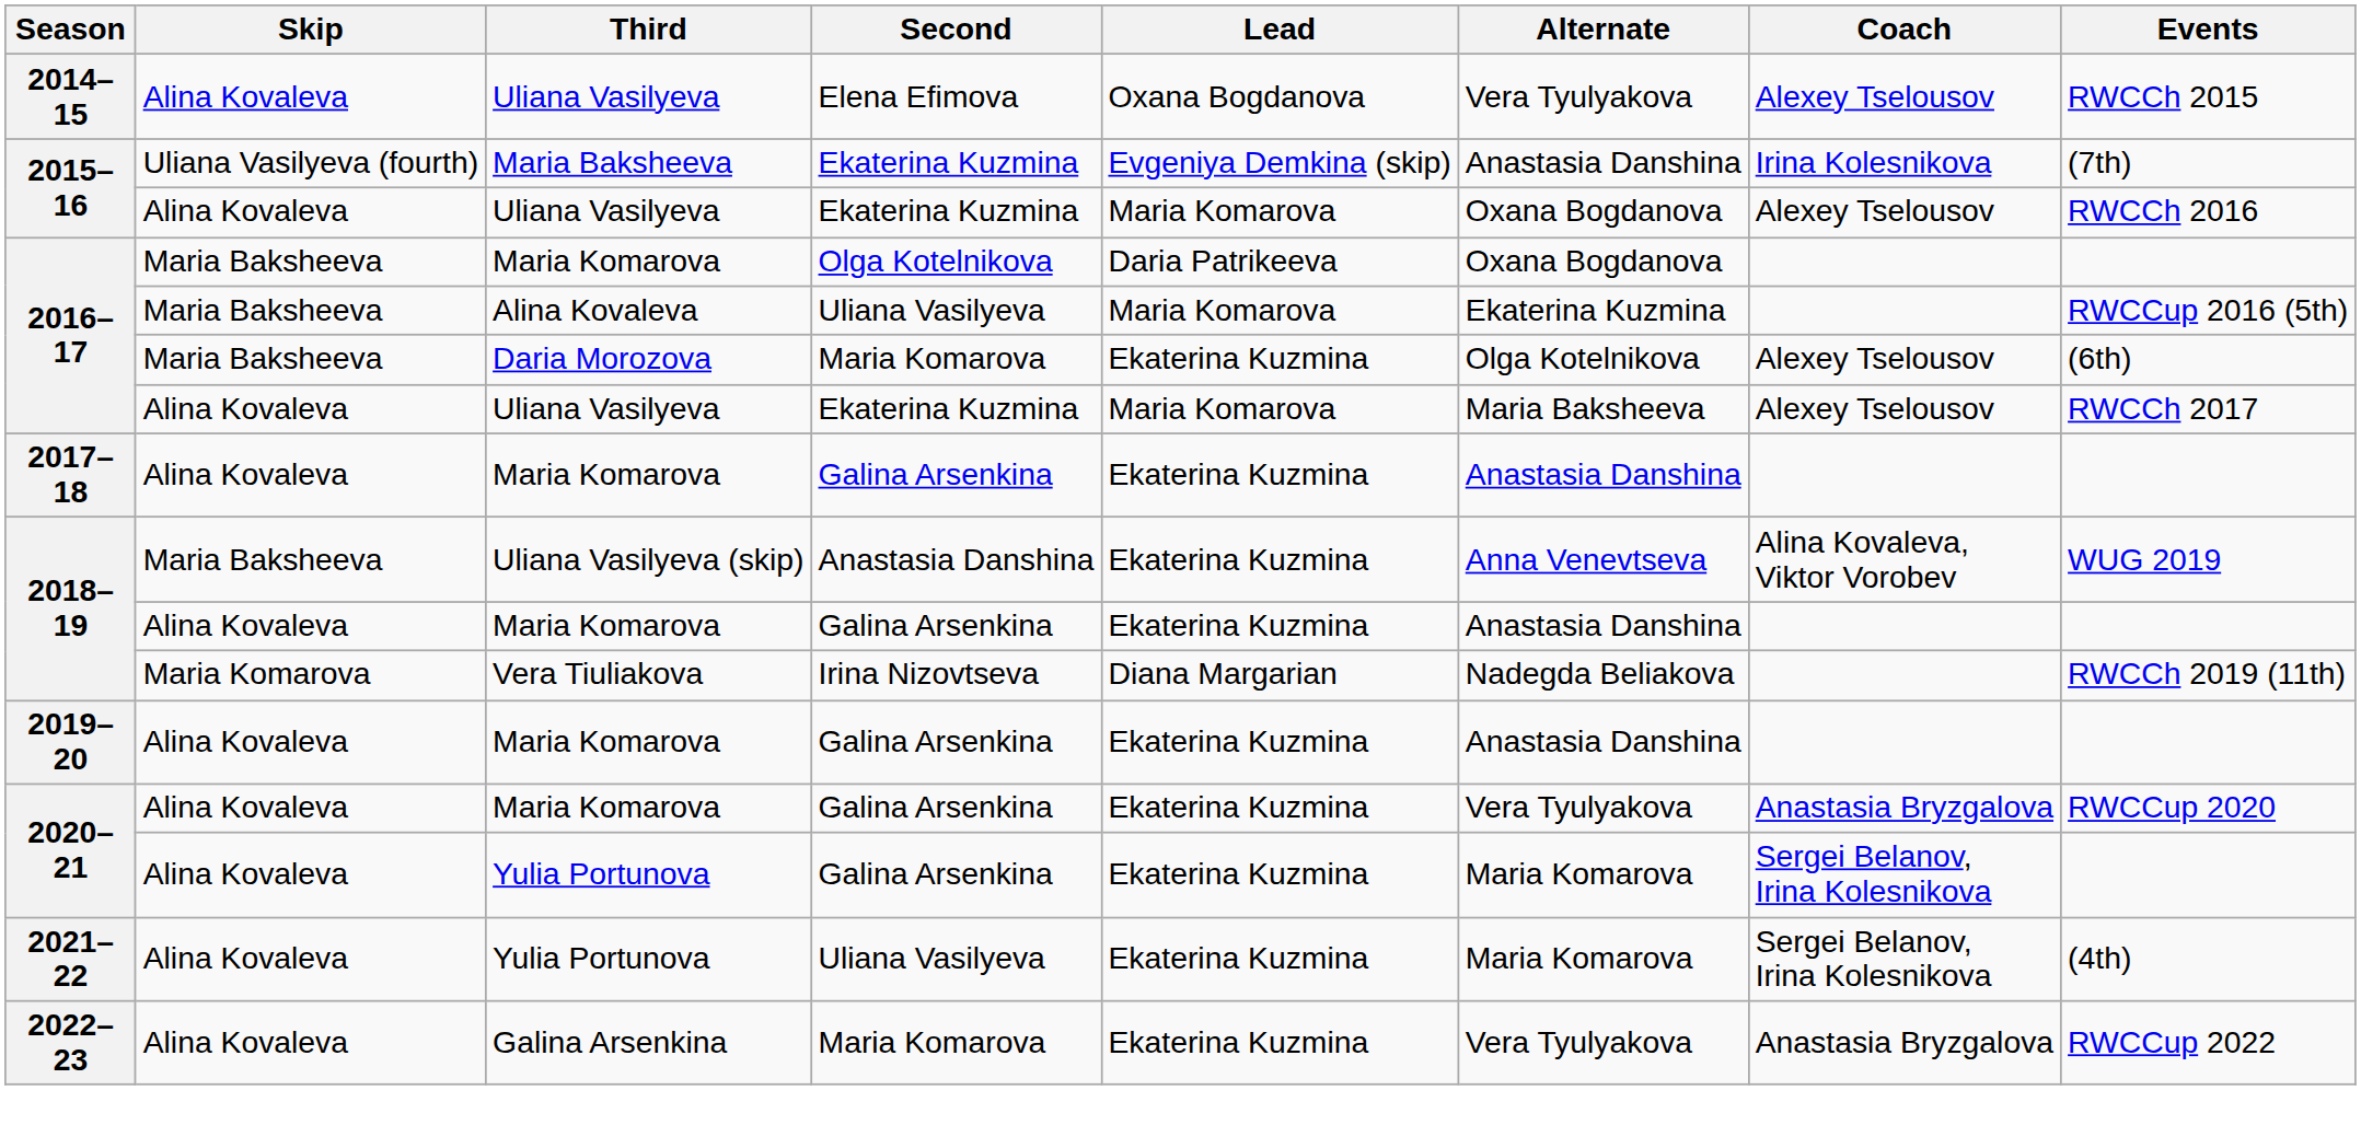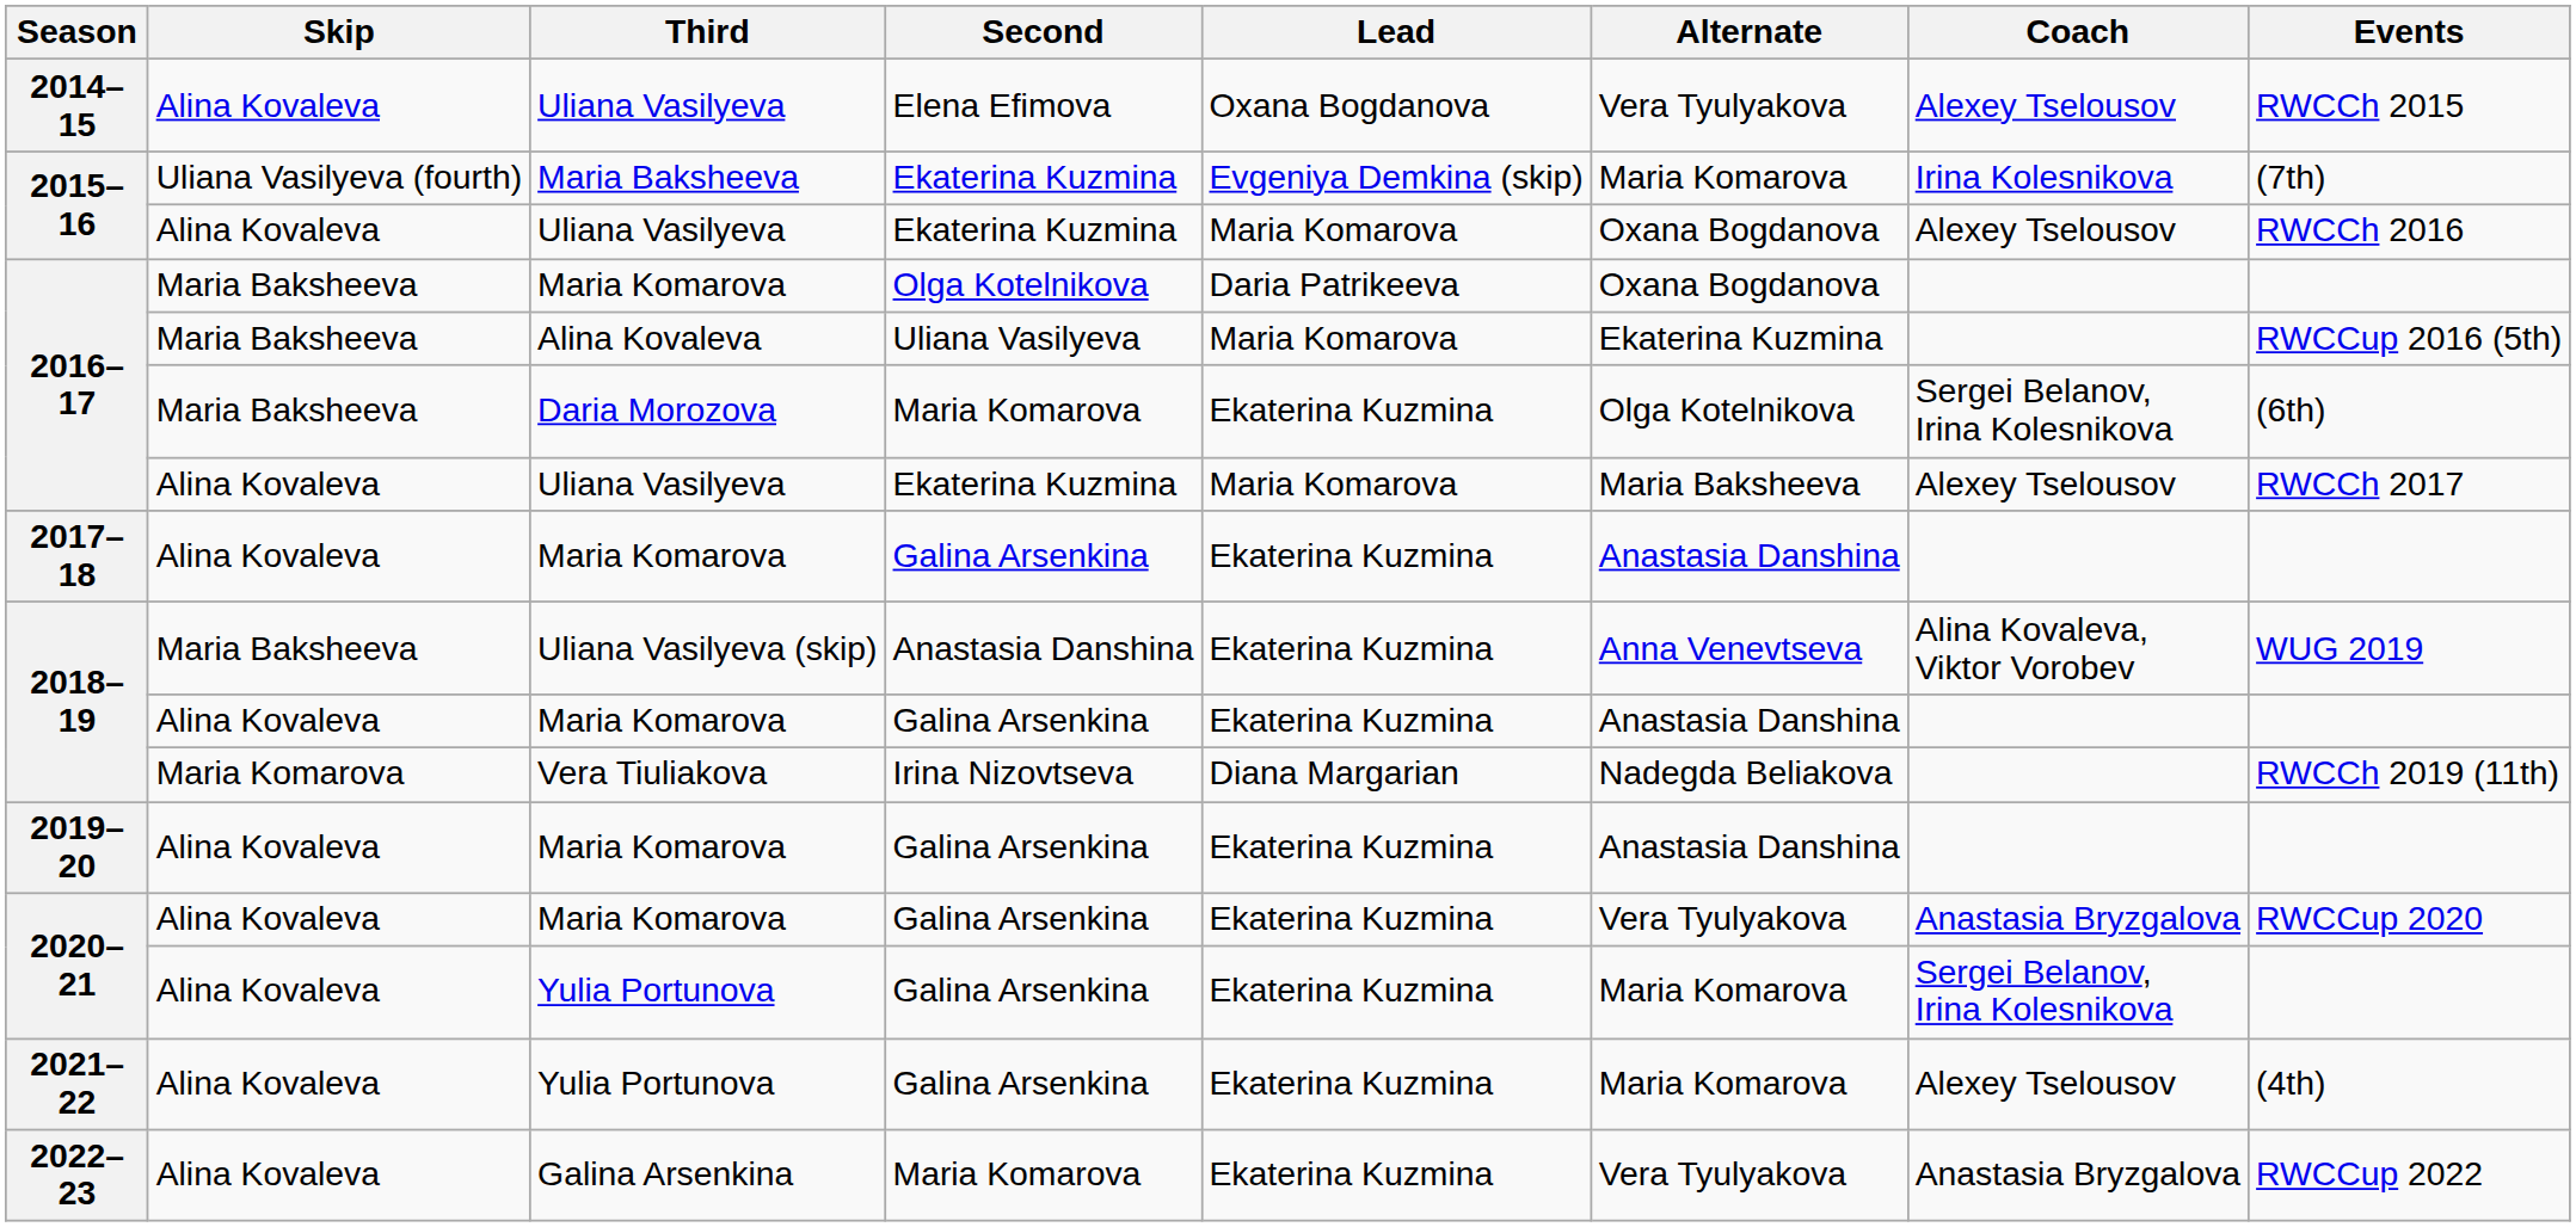 <table class="wikitable">
 <tr>
 <th scope="col" width=60>Season</th>
 <th scope="col">Skip</th>
 <th scope="col">Third</th>
 <th scope="col">Second</th>
 <th scope="col">Lead</th>
 <th scope="col">Alternate</th>
 <th scope="col">Coach</th>
 <th scope="col">Events</th>
 </tr>
 <tr>
 <th scope="row">2014–15</th>
 <td><a href='#'>Alina Kovaleva</a></td>
 <td><a href='#'>Uliana Vasilyeva</a></td>
 <td>Elena Efimova</td>
 <td>Oxana Bogdanova</td>
 <td>Vera Tyulyakova</td>
 <td><a href='#'>Alexey Tselousov</a></td>
 <td><a href='#'>RWCCh</a> 2015 </td>
 </tr>
 <tr>
 <th scope="row" rowspan=2>2015–16</th>
 <td>Uliana Vasilyeva (fourth)</td>
 <td><a href='#'>Maria Baksheeva</a></td>
 <td><a href='#'>Ekaterina Kuzmina</a></td>
 <td><a href='#'>Evgeniya Demkina</a> (skip)</td>
-<td>Anastasia Danshina</td>
+<td>Maria Komarova</td>
 <td><a href='#'>Irina Kolesnikova</a></td>
 <td> (7th)</td>
 </tr>
 <tr>
 <td>Alina Kovaleva</td>
 <td>Uliana Vasilyeva</td>
 <td>Ekaterina Kuzmina</td>
 <td>Maria Komarova</td>
 <td>Oxana Bogdanova</td>
 <td>Alexey Tselousov</td>
 <td><a href='#'>RWCCh</a> 2016 </td>
 </tr>
 <tr>
 <th scope="row" rowspan=4>2016–17</th>
 <td>Maria Baksheeva</td>
 <td>Maria Komarova</td>
 <td><a href='#'>Olga Kotelnikova</a></td>
 <td>Daria Patrikeeva</td>
 <td>Oxana Bogdanova</td>
 <td></td>
 <td></td>
 </tr>
 <tr>
 <td>Maria Baksheeva</td>
 <td>Alina Kovaleva</td>
 <td>Uliana Vasilyeva</td>
 <td>Maria Komarova</td>
 <td>Ekaterina Kuzmina</td>
 <td></td>
 <td><a href='#'>RWCCup</a> 2016 (5th)</td>
 </tr>
 <tr>
 <td>Maria Baksheeva</td>
 <td><a href='#'>Daria Morozova</a></td>
 <td>Maria Komarova</td>
 <td>Ekaterina Kuzmina</td>
 <td>Olga Kotelnikova</td>
-<td>Alexey Tselousov</td>
+<td>Sergei Belanov,<br>Irina Kolesnikova</td>
 <td> (6th)</td>
 </tr>
 <tr>
 <td>Alina Kovaleva</td>
 <td>Uliana Vasilyeva</td>
 <td>Ekaterina Kuzmina</td>
 <td>Maria Komarova</td>
 <td>Maria Baksheeva</td>
 <td>Alexey Tselousov</td>
 <td><a href='#'>RWCCh</a> 2017 </td>
 </tr>
 <tr>
 <th scope="row">2017–18</th>
 <td>Alina Kovaleva</td>
 <td>Maria Komarova</td>
 <td><a href='#'>Galina Arsenkina</a></td>
 <td>Ekaterina Kuzmina</td>
 <td><a href='#'>Anastasia Danshina</a></td>
 <td></td>
 <td></td>
 </tr>
 <tr>
 <th scope="row" rowspan=3>2018–19</th>
 <td>Maria Baksheeva</td>
 <td>Uliana Vasilyeva (skip)</td>
 <td>Anastasia Danshina</td>
 <td>Ekaterina Kuzmina</td>
 <td><a href='#'>Anna Venevtseva</a></td>
 <td>Alina Kovaleva,<br>Viktor Vorobev</td>
 <td><a href='#'>WUG 2019</a> </td>
 </tr>
 <tr>
 <td>Alina Kovaleva</td>
 <td>Maria Komarova</td>
 <td>Galina Arsenkina</td>
 <td>Ekaterina Kuzmina</td>
 <td>Anastasia Danshina</td>
 <td></td>
 <td></td>
 </tr>
 <tr>
 <td>Maria Komarova</td>
 <td>Vera Tiuliakova</td>
 <td>Irina Nizovtseva</td>
 <td>Diana Margarian</td>
 <td>Nadegda Beliakova</td>
 <td></td>
 <td><a href='#'>RWCCh</a> 2019 (11th)</td>
 </tr>
 <tr>
 <th scope="row">2019–20</th>
 <td>Alina Kovaleva</td>
 <td>Maria Komarova</td>
 <td>Galina Arsenkina</td>
 <td>Ekaterina Kuzmina</td>
 <td>Anastasia Danshina</td>
 <td></td>
 <td></td>
 </tr>
 <tr>
 <th scope="row" rowspan=2>2020–21</th>
 <td>Alina Kovaleva</td>
 <td>Maria Komarova</td>
 <td>Galina Arsenkina</td>
 <td>Ekaterina Kuzmina</td>
 <td>Vera Tyulyakova</td>
 <td><a href='#'>Anastasia Bryzgalova</a></td>
 <td><a href='#'>RWCCup 2020</a> </td>
 </tr>
 <tr>
 <td>Alina Kovaleva</td>
 <td><a href='#'>Yulia Portunova</a></td>
 <td>Galina Arsenkina</td>
 <td>Ekaterina Kuzmina</td>
 <td>Maria Komarova</td>
 <td><a href='#'>Sergei Belanov</a>,<br><a href='#'>Irina Kolesnikova</a></td>
 <td> </td>
 </tr>
 <tr>
 <th scope="row">2021–22</th>
 <td>Alina Kovaleva</td>
 <td>Yulia Portunova</td>
-<td>Uliana Vasilyeva</td>
+<td>Galina Arsenkina</td>
 <td>Ekaterina Kuzmina</td>
 <td>Maria Komarova</td>
-<td>Sergei Belanov,<br>Irina Kolesnikova</td>
+<td>Alexey Tselousov</td>
 <td> (4th)</td>
 </tr>
 <tr>
 <th scope="row">2022–23</th>
 <td>Alina Kovaleva</td>
 <td>Galina Arsenkina</td>
 <td>Maria Komarova</td>
 <td>Ekaterina Kuzmina</td>
 <td>Vera Tyulyakova</td>
 <td>Anastasia Bryzgalova</td>
 <td><a href='#'>RWCCup</a> 2022 </td>
 </tr>
 </table>
